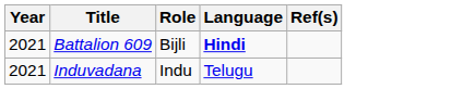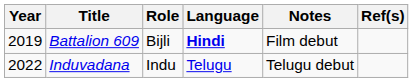 <table class="wikitable sortable">
 <tr style="background:#ccc; text-align:center;">
 <th>Year</th>
 <th>Title</th>
 <th>Role</th>
 <th>Language</th>
+<th>Notes</th>
 <th>Ref(s)</th>
 </tr>
 <tr>
-<td>2021</td>
+<td>2019</td>
 <td><em><a href='#'>Battalion 609</a></em></td>
 <td>Bijli</td>
 <td><strong><a href='#'>Hindi</a></strong></td>
+<td>Film debut</td>
 <td></td>
 </tr>
 <tr>
-<td>2021</td>
+<td>2022</td>
 <td><em><a href='#'>Induvadana</a></em></td>
 <td>Indu</td>
 <td><a href='#'>Telugu</a></td>
+<td>Telugu debut</td>
 <td></td>
 </tr>
 </table>
